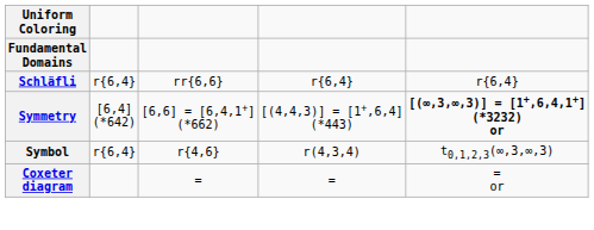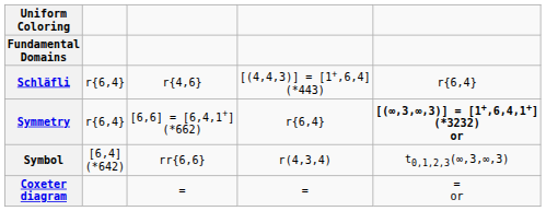 <table class=wikitable>
 <tr align=center>
 <th>Uniform<br>Coloring</th>
 <td></td>
 <td></td>
 <td></td>
 <td></td>
 </tr>
 <tr align=center>
 <th>Fundamental<br>Domains</th>
 <td></td>
 <td></td>
 <td></td>
 <td></td>
 </tr>
 <tr align=center>
 <th><a href='#'>Schläfli</a></th>
 <td>r{6,4}</td>
-<td>rr{6,6}</td>
-<td>r{6,4}</td>
+<td>r{4,6}</td>
+<td>[(4,4,3)] = [1<sup>+</sup>,6,4]<br>(*443)<br></td>
 <td>r{6,4}</td>
 </tr>
 <tr align=center>
 <th><a href='#'>Symmetry</a></th>
-<td>[6,4]<br>(*642)<br></td>
+<td>r{6,4}</td>
 <td>[6,6] = [6,4,1<sup>+</sup>]<br>(*662)<br></td>
-<td>[(4,4,3)] = [1<sup>+</sup>,6,4]<br>(*443)<br></td>
+<td>r{6,4}</td>
 <td><strong>[(∞,3,∞,3)] = [1<sup>+</sup>,6,4,1<sup>+</sup>]<br>(*3232)<br> or </strong></td>
 </tr>
 <tr align=center>
 <th>Symbol</th>
-<td>r{6,4}</td>
-<td>r{4,6}</td>
+<td>[6,4]<br>(*642)<br></td>
+<td>rr{6,6}</td>
 <td>r(4,3,4)</td>
 <td>t<sub>0,1,2,3</sub>(∞,3,∞,3)</td>
 </tr>
 <tr align=center>
 <th><a href='#'>Coxeter<br>diagram</a></th>
 <td></td>
 <td> = </td>
 <td> = </td>
 <td> =<br> or </td>
 </tr>
 </table>
